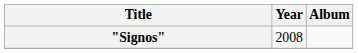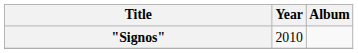 <table class="wikitable plainrowheaders" style="text-align:center;">
 <tr>
 <th scope="col" style="width:19em;">Title</th>
 <th scope="col">Year</th>
 <th scope="col">Album</th>
 </tr>
 <tr>
 <th scope="row">"Signos"</th>
-<td rowspan="1">2008</td>
+<td rowspan="1">2010</td>
 <td></td>
 </tr>
 <tr>
 </tr>
 </table>
